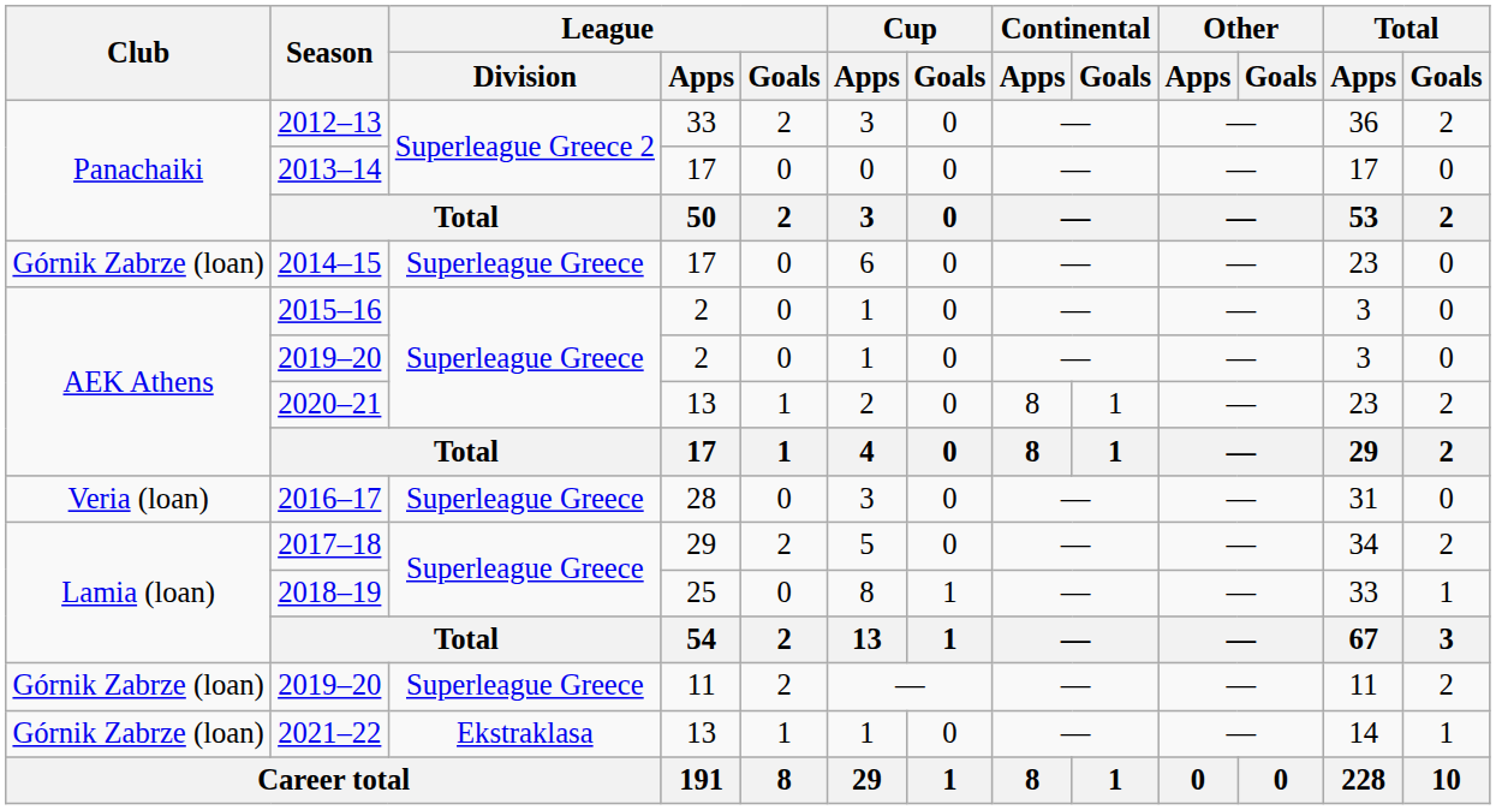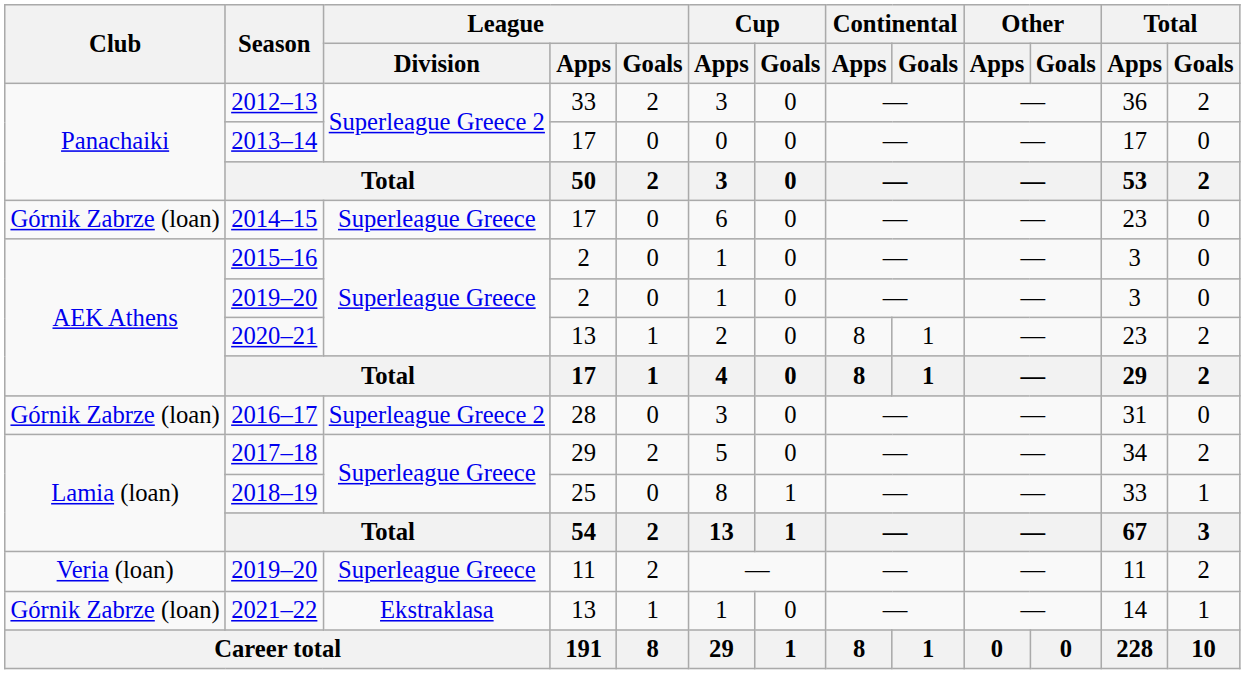 <table class="wikitable" style="text-align:center">
 <tr>
 <th rowspan=2>Club</th>
 <th rowspan=2>Season</th>
 <th colspan=3>League</th>
 <th colspan=2>Cup</th>
 <th colspan=2>Continental</th>
 <th colspan=2>Other</th>
 <th colspan=2>Total</th>
 </tr>
 <tr>
 <th>Division</th>
 <th>Apps</th>
 <th>Goals</th>
 <th>Apps</th>
 <th>Goals</th>
 <th>Apps</th>
 <th>Goals</th>
 <th>Apps</th>
 <th>Goals</th>
 <th>Apps</th>
 <th>Goals</th>
 </tr>
 <tr>
 <td rowspan=3><a href='#'>Panachaiki</a></td>
 <td><a href='#'>2012–13</a></td>
 <td rowspan=2><a href='#'>Superleague Greece 2</a></td>
 <td>33</td>
 <td>2</td>
 <td>3</td>
 <td>0</td>
 <td colspan="2">—</td>
 <td colspan="2">—</td>
 <td>36</td>
 <td>2</td>
 </tr>
 <tr>
 <td><a href='#'>2013–14</a></td>
 <td>17</td>
 <td>0</td>
 <td>0</td>
 <td>0</td>
 <td colspan="2">—</td>
 <td colspan="2">—</td>
 <td>17</td>
 <td>0</td>
 </tr>
 <tr>
 <th colspan="2">Total</th>
 <th>50</th>
 <th>2</th>
 <th>3</th>
 <th>0</th>
 <th colspan="2">—</th>
 <th colspan="2">—</th>
 <th>53</th>
 <th>2</th>
 </tr>
 <tr>
 <td><a href='#'>Górnik Zabrze</a> (loan)</td>
 <td><a href='#'>2014–15</a></td>
 <td><a href='#'>Superleague Greece</a></td>
 <td>17</td>
 <td>0</td>
 <td>6</td>
 <td>0</td>
 <td colspan="2">—</td>
 <td colspan="2">—</td>
 <td>23</td>
 <td>0</td>
 </tr>
 <tr>
 <td rowspan=4><a href='#'>AEK Athens</a></td>
 <td><a href='#'>2015–16</a></td>
 <td rowspan=3><a href='#'>Superleague Greece</a></td>
 <td>2</td>
 <td>0</td>
 <td>1</td>
 <td>0</td>
 <td colspan="2">—</td>
 <td colspan="2">—</td>
 <td>3</td>
 <td>0</td>
 </tr>
 <tr>
 <td><a href='#'>2019–20</a></td>
 <td>2</td>
 <td>0</td>
 <td>1</td>
 <td>0</td>
 <td colspan="2">—</td>
 <td colspan="2">—</td>
 <td>3</td>
 <td>0</td>
 </tr>
 <tr>
 <td><a href='#'>2020–21</a></td>
 <td>13</td>
 <td>1</td>
 <td>2</td>
 <td>0</td>
 <td>8</td>
 <td>1</td>
 <td colspan="2">—</td>
 <td>23</td>
 <td>2</td>
 </tr>
 <tr>
 <th colspan="2">Total</th>
 <th>17</th>
 <th>1</th>
 <th>4</th>
 <th>0</th>
 <th>8</th>
 <th>1</th>
 <th colspan="2">—</th>
 <th>29</th>
 <th>2</th>
 </tr>
 <tr>
-<td><a href='#'>Veria</a> (loan)</td>
+<td><a href='#'>Górnik Zabrze</a> (loan)</td>
 <td><a href='#'>2016–17</a></td>
-<td><a href='#'>Superleague Greece</a></td>
+<td><a href='#'>Superleague Greece 2</a></td>
 <td>28</td>
 <td>0</td>
 <td>3</td>
 <td>0</td>
 <td colspan="2">—</td>
 <td colspan="2">—</td>
 <td>31</td>
 <td>0</td>
 </tr>
 <tr>
 <td rowspan=3><a href='#'>Lamia</a> (loan)</td>
 <td><a href='#'>2017–18</a></td>
 <td rowspan=2><a href='#'>Superleague Greece</a></td>
 <td>29</td>
 <td>2</td>
 <td>5</td>
 <td>0</td>
 <td colspan="2">—</td>
 <td colspan="2">—</td>
 <td>34</td>
 <td>2</td>
 </tr>
 <tr>
 <td><a href='#'>2018–19</a></td>
 <td>25</td>
 <td>0</td>
 <td>8</td>
 <td>1</td>
 <td colspan="2">—</td>
 <td colspan="2">—</td>
 <td>33</td>
 <td>1</td>
 </tr>
 <tr>
 <th colspan="2">Total</th>
 <th>54</th>
 <th>2</th>
 <th>13</th>
 <th>1</th>
 <th colspan="2">—</th>
 <th colspan="2">—</th>
 <th>67</th>
 <th>3</th>
 </tr>
 <tr>
-<td><a href='#'>Górnik Zabrze</a> (loan)</td>
+<td><a href='#'>Veria</a> (loan)</td>
 <td><a href='#'>2019–20</a></td>
 <td><a href='#'>Superleague Greece</a></td>
 <td>11</td>
 <td>2</td>
 <td colspan="2">—</td>
 <td colspan="2">—</td>
 <td colspan="2">—</td>
 <td>11</td>
 <td>2</td>
 </tr>
 <tr>
 <td><a href='#'>Górnik Zabrze</a> (loan)</td>
 <td><a href='#'>2021–22</a></td>
 <td><a href='#'>Ekstraklasa</a></td>
 <td>13</td>
 <td>1</td>
 <td>1</td>
 <td>0</td>
 <td colspan="2">—</td>
 <td colspan="2">—</td>
 <td>14</td>
 <td>1</td>
 </tr>
 <tr>
 <th colspan=3>Career total</th>
 <th>191</th>
 <th>8</th>
 <th>29</th>
 <th>1</th>
 <th>8</th>
 <th>1</th>
 <th>0</th>
 <th>0</th>
 <th>228</th>
 <th>10</th>
 </tr>
 </table>
